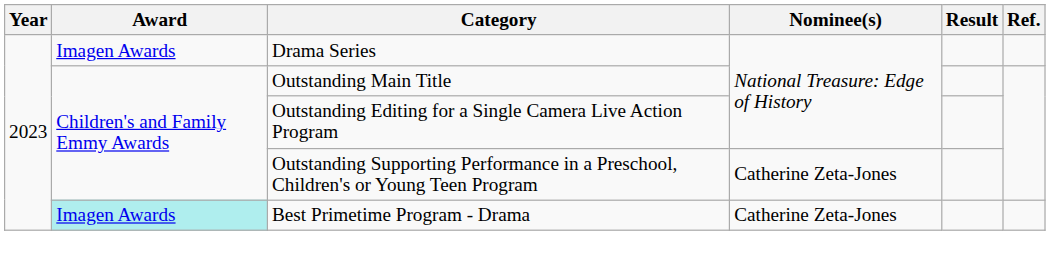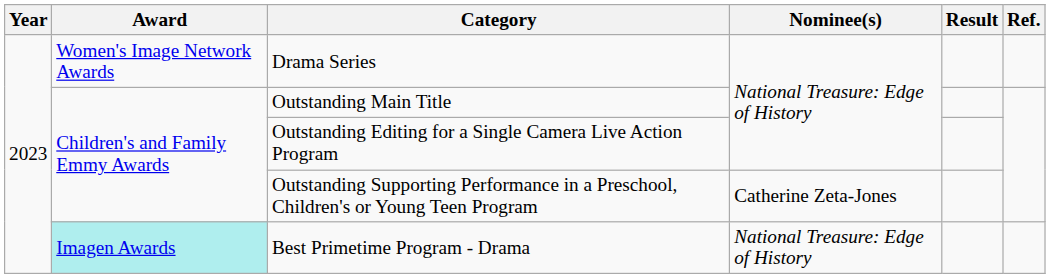 <table class="wikitable">
 <tr>
 <th>Year</th>
 <th>Award</th>
 <th>Category</th>
 <th>Nominee(s)</th>
 <th>Result</th>
 <th>Ref.</th>
 </tr>
 <tr>
 <td rowspan="5">2023</td>
-<td><a href='#'>Imagen Awards</a></td>
+<td><a href='#'>Women's Image Network Awards</a></td>
 <td>Drama Series</td>
 <td rowspan="3"><em>National Treasure: Edge of History</em></td>
 <td></td>
 <td style="text-align:center;"></td>
 </tr>
 <tr>
 <td rowspan="3"><a href='#'>Children's and Family Emmy Awards</a></td>
 <td>Outstanding Main Title</td>
 <td></td>
 <td rowspan="3" style="text-align:center;"></td>
 </tr>
 <tr>
 <td>Outstanding Editing for a Single Camera Live Action Program</td>
 <td></td>
 </tr>
 <tr>
 <td>Outstanding Supporting Performance in a Preschool, Children's or Young Teen Program</td>
 <td>Catherine Zeta-Jones</td>
 <td></td>
 </tr>
 <tr>
 <td style="background: paleturquoise;"><a href='#'>Imagen Awards</a></td>
 <td>Best Primetime Program - Drama</td>
-<td>Catherine Zeta-Jones</td>
+<td><em>National Treasure: Edge of History</em></td>
 <td></td>
 <td style="text-align:center;"></td>
 </tr>
 </table>
